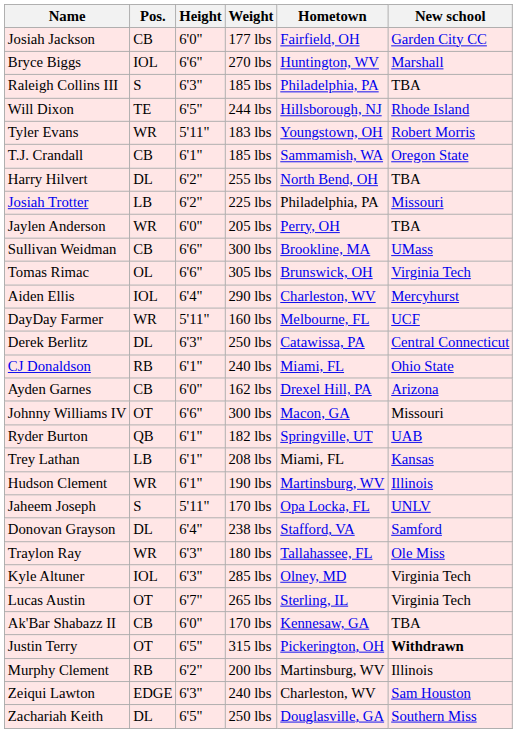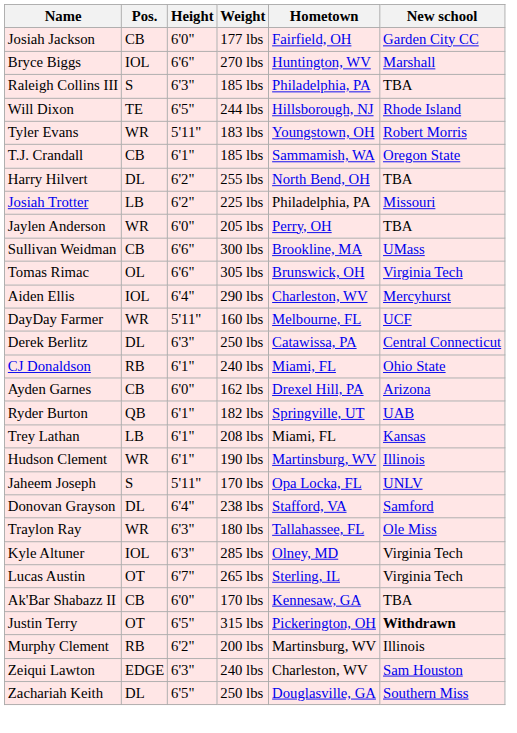 <table class="wikitable sortable">
 <tr>
 <th>Name</th>
 <th>Pos.</th>
 <th>Height</th>
 <th>Weight</th>
 <th>Hometown</th>
 <th class="unsortable">New school</th>
 </tr>
 <tr style="background:#FFE6E6;">
 <td>Josiah Jackson</td>
 <td>CB</td>
 <td>6'0"</td>
 <td>177 lbs</td>
 <td><a href='#'>Fairfield, OH</a></td>
 <td><a href='#'>Garden City CC</a></td>
 </tr>
 <tr style="background:#FFE6E6;">
 <td>Bryce Biggs</td>
 <td>IOL</td>
 <td>6'6"</td>
 <td>270 lbs</td>
 <td><a href='#'>Huntington, WV</a></td>
 <td><a href='#'>Marshall</a></td>
 </tr>
 <tr style="background:#FFE6E6;">
 <td>Raleigh Collins III</td>
 <td>S</td>
 <td>6'3"</td>
 <td>185 lbs</td>
 <td><a href='#'>Philadelphia, PA</a></td>
 <td>TBA</td>
 </tr>
 <tr style="background:#FFE6E6;">
 <td>Will Dixon</td>
 <td>TE</td>
 <td>6'5"</td>
 <td>244 lbs</td>
 <td><a href='#'>Hillsborough, NJ</a></td>
 <td><a href='#'>Rhode Island</a></td>
 </tr>
 <tr style="background:#FFE6E6;">
 <td>Tyler Evans</td>
 <td>WR</td>
 <td>5'11"</td>
 <td>183 lbs</td>
 <td><a href='#'>Youngstown, OH</a></td>
 <td><a href='#'>Robert Morris</a></td>
 </tr>
 <tr style="background:#FFE6E6;">
 <td>T.J. Crandall</td>
 <td>CB</td>
 <td>6'1"</td>
 <td>185 lbs</td>
 <td><a href='#'>Sammamish, WA</a></td>
 <td><a href='#'>Oregon State</a></td>
 </tr>
 <tr style="background:#FFE6E6;">
 <td>Harry Hilvert</td>
 <td>DL</td>
 <td>6'2"</td>
 <td>255 lbs</td>
 <td><a href='#'>North Bend, OH</a></td>
 <td>TBA</td>
 </tr>
 <tr style="background:#FFE6E6;">
 <td><a href='#'>Josiah Trotter</a></td>
 <td>LB</td>
 <td>6'2"</td>
 <td>225 lbs</td>
 <td>Philadelphia, PA</td>
 <td><a href='#'>Missouri</a></td>
 </tr>
 <tr style="background:#FFE6E6;">
 <td>Jaylen Anderson</td>
 <td>WR</td>
 <td>6'0"</td>
 <td>205 lbs</td>
 <td><a href='#'>Perry, OH</a></td>
 <td>TBA</td>
 </tr>
 <tr style="background:#FFE6E6;">
 <td>Sullivan Weidman</td>
 <td>CB</td>
 <td>6'6"</td>
 <td>300 lbs</td>
 <td><a href='#'>Brookline, MA</a></td>
 <td><a href='#'>UMass</a></td>
 </tr>
 <tr style="background:#FFE6E6;">
 <td>Tomas Rimac</td>
 <td>OL</td>
 <td>6'6"</td>
 <td>305 lbs</td>
 <td><a href='#'>Brunswick, OH</a></td>
 <td><a href='#'>Virginia Tech</a></td>
 </tr>
 <tr style="background:#FFE6E6;">
 <td>Aiden Ellis</td>
 <td>IOL</td>
 <td>6'4"</td>
 <td>290 lbs</td>
 <td><a href='#'>Charleston, WV</a></td>
 <td><a href='#'>Mercyhurst</a></td>
 </tr>
 <tr style="background:#FFE6E6;">
 <td>DayDay Farmer</td>
 <td>WR</td>
 <td>5'11"</td>
 <td>160 lbs</td>
 <td><a href='#'>Melbourne, FL</a></td>
 <td><a href='#'>UCF</a></td>
 </tr>
 <tr style="background:#FFE6E6;">
 <td>Derek Berlitz</td>
 <td>DL</td>
 <td>6'3"</td>
 <td>250 lbs</td>
 <td><a href='#'>Catawissa, PA</a></td>
 <td><a href='#'>Central Connecticut</a></td>
 </tr>
 <tr style="background:#FFE6E6;">
 <td><a href='#'>CJ Donaldson</a></td>
 <td>RB</td>
 <td>6'1"</td>
 <td>240 lbs</td>
 <td><a href='#'>Miami, FL</a></td>
 <td><a href='#'>Ohio State</a></td>
 </tr>
 <tr style="background:#FFE6E6;">
 <td>Ayden Garnes</td>
 <td>CB</td>
 <td>6'0"</td>
 <td>162 lbs</td>
 <td><a href='#'>Drexel Hill, PA</a></td>
 <td><a href='#'>Arizona</a></td>
 </tr>
 <tr style="background:#FFE6E6;">
-<td>Johnny Williams IV</td>
-<td>OT</td>
-<td>6'6"</td>
-<td>300 lbs</td>
-<td><a href='#'>Macon, GA</a></td>
-<td>Missouri</td>
-</tr>
-<tr style="background:#FFE6E6;">
 <td>Ryder Burton</td>
 <td>QB</td>
 <td>6'1"</td>
 <td>182 lbs</td>
 <td><a href='#'>Springville, UT</a></td>
 <td><a href='#'>UAB</a></td>
 </tr>
 <tr style="background:#FFE6E6;">
 <td>Trey Lathan</td>
 <td>LB</td>
 <td>6'1"</td>
 <td>208 lbs</td>
 <td>Miami, FL</td>
 <td><a href='#'>Kansas</a></td>
 </tr>
 <tr style="background:#FFE6E6;">
 <td>Hudson Clement</td>
 <td>WR</td>
 <td>6'1"</td>
 <td>190 lbs</td>
 <td><a href='#'>Martinsburg, WV</a></td>
 <td><a href='#'>Illinois</a></td>
 </tr>
 <tr style="background:#FFE6E6;">
 <td>Jaheem Joseph</td>
 <td>S</td>
 <td>5'11"</td>
 <td>170 lbs</td>
 <td><a href='#'>Opa Locka, FL</a></td>
 <td><a href='#'>UNLV</a></td>
 </tr>
 <tr style="background:#FFE6E6;">
 <td>Donovan Grayson</td>
 <td>DL</td>
 <td>6'4"</td>
 <td>238 lbs</td>
 <td><a href='#'>Stafford, VA</a></td>
 <td><a href='#'>Samford</a></td>
 </tr>
 <tr style="background:#FFE6E6;">
 <td>Traylon Ray</td>
 <td>WR</td>
 <td>6'3"</td>
 <td>180 lbs</td>
 <td><a href='#'>Tallahassee, FL</a></td>
 <td><a href='#'>Ole Miss</a></td>
 </tr>
 <tr style="background:#FFE6E6;">
 <td>Kyle Altuner</td>
 <td>IOL</td>
 <td>6'3"</td>
 <td>285 lbs</td>
 <td><a href='#'>Olney, MD</a></td>
 <td>Virginia Tech</td>
 </tr>
 <tr style="background:#FFE6E6;">
 <td>Lucas Austin</td>
 <td>OT</td>
 <td>6'7"</td>
 <td>265 lbs</td>
 <td><a href='#'>Sterling, IL</a></td>
 <td>Virginia Tech</td>
 </tr>
 <tr style="background:#FFE6E6;">
 <td>Ak'Bar Shabazz II</td>
 <td>CB</td>
 <td>6'0"</td>
 <td>170 lbs</td>
 <td><a href='#'>Kennesaw, GA</a></td>
 <td>TBA</td>
 </tr>
 <tr style="background:#FFE6E6;">
 <td>Justin Terry</td>
 <td>OT</td>
 <td>6'5"</td>
 <td>315 lbs</td>
 <td><a href='#'>Pickerington, OH</a></td>
 <td><strong>Withdrawn</strong></td>
 </tr>
 <tr style="background:#FFE6E6;">
 <td>Murphy Clement</td>
 <td>RB</td>
 <td>6'2"</td>
 <td>200 lbs</td>
 <td>Martinsburg, WV</td>
 <td>Illinois</td>
 </tr>
 <tr style="background:#FFE6E6;">
 <td>Zeiqui Lawton</td>
 <td>EDGE</td>
 <td>6'3"</td>
 <td>240 lbs</td>
 <td>Charleston, WV</td>
 <td><a href='#'>Sam Houston</a></td>
 </tr>
 <tr style="background:#FFE6E6;">
 <td>Zachariah Keith</td>
 <td>DL</td>
 <td>6'5"</td>
 <td>250 lbs</td>
 <td><a href='#'>Douglasville, GA</a></td>
 <td><a href='#'>Southern Miss</a></td>
 </tr>
 </table>
